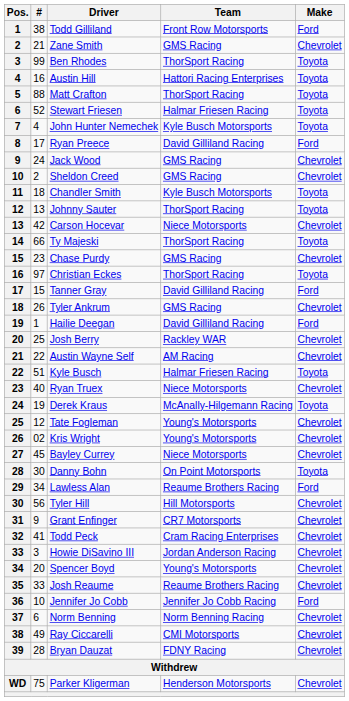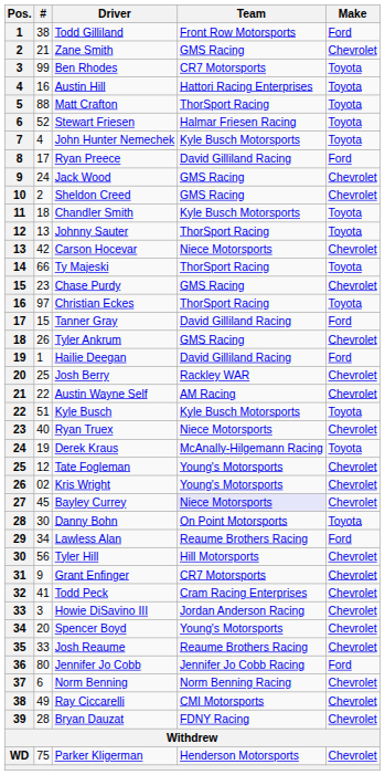 <table class="wikitable" style="font-size:95%">
 <tr>
 <th>Pos.</th>
 <th>#</th>
 <th>Driver</th>
 <th>Team</th>
 <th>Make</th>
 </tr>
 <tr>
 <th>1</th>
 <td>38</td>
 <td><a href='#'>Todd Gilliland</a></td>
 <td><a href='#'>Front Row Motorsports</a></td>
 <td><a href='#'>Ford</a></td>
 </tr>
 <tr>
 <th>2</th>
 <td>21</td>
 <td><a href='#'>Zane Smith</a></td>
 <td><a href='#'>GMS Racing</a></td>
 <td><a href='#'>Chevrolet</a></td>
 </tr>
 <tr>
 <th>3</th>
 <td>99</td>
 <td><a href='#'>Ben Rhodes</a></td>
-<td><a href='#'>ThorSport Racing</a></td>
+<td><a href='#'>CR7 Motorsports</a></td>
 <td><a href='#'>Toyota</a></td>
 </tr>
 <tr>
 <th>4</th>
 <td>16</td>
 <td><a href='#'>Austin Hill</a></td>
 <td><a href='#'>Hattori Racing Enterprises</a></td>
 <td><a href='#'>Toyota</a></td>
 </tr>
 <tr>
 <th>5</th>
 <td>88</td>
 <td><a href='#'>Matt Crafton</a></td>
 <td><a href='#'>ThorSport Racing</a></td>
 <td><a href='#'>Toyota</a></td>
 </tr>
 <tr>
 <th>6</th>
 <td>52</td>
 <td><a href='#'>Stewart Friesen</a></td>
 <td><a href='#'>Halmar Friesen Racing</a></td>
 <td><a href='#'>Toyota</a></td>
 </tr>
 <tr>
 <th>7</th>
 <td>4</td>
 <td><a href='#'>John Hunter Nemechek</a></td>
 <td><a href='#'>Kyle Busch Motorsports</a></td>
 <td><a href='#'>Toyota</a></td>
 </tr>
 <tr>
 <th>8</th>
 <td>17</td>
 <td><a href='#'>Ryan Preece</a></td>
 <td><a href='#'>David Gilliland Racing</a></td>
 <td><a href='#'>Ford</a></td>
 </tr>
 <tr>
 <th>9</th>
 <td>24</td>
 <td><a href='#'>Jack Wood</a></td>
 <td><a href='#'>GMS Racing</a></td>
 <td><a href='#'>Chevrolet</a></td>
 </tr>
 <tr>
 <th>10</th>
 <td>2</td>
 <td><a href='#'>Sheldon Creed</a></td>
 <td><a href='#'>GMS Racing</a></td>
 <td><a href='#'>Chevrolet</a></td>
 </tr>
 <tr>
 <th>11</th>
 <td>18</td>
 <td><a href='#'>Chandler Smith</a></td>
 <td><a href='#'>Kyle Busch Motorsports</a></td>
 <td><a href='#'>Toyota</a></td>
 </tr>
 <tr>
 <th>12</th>
 <td>13</td>
 <td><a href='#'>Johnny Sauter</a></td>
 <td><a href='#'>ThorSport Racing</a></td>
 <td><a href='#'>Toyota</a></td>
 </tr>
 <tr>
 <th>13</th>
 <td>42</td>
 <td><a href='#'>Carson Hocevar</a></td>
 <td><a href='#'>Niece Motorsports</a></td>
 <td><a href='#'>Chevrolet</a></td>
 </tr>
 <tr>
 <th>14</th>
 <td>66</td>
 <td><a href='#'>Ty Majeski</a></td>
 <td><a href='#'>ThorSport Racing</a></td>
 <td><a href='#'>Toyota</a></td>
 </tr>
 <tr>
 <th>15</th>
 <td>23</td>
 <td><a href='#'>Chase Purdy</a></td>
 <td><a href='#'>GMS Racing</a></td>
 <td><a href='#'>Chevrolet</a></td>
 </tr>
 <tr>
 <th>16</th>
 <td>97</td>
 <td><a href='#'>Christian Eckes</a></td>
 <td><a href='#'>ThorSport Racing</a></td>
 <td><a href='#'>Toyota</a></td>
 </tr>
 <tr>
 <th>17</th>
 <td>15</td>
 <td><a href='#'>Tanner Gray</a></td>
 <td><a href='#'>David Gilliland Racing</a></td>
 <td><a href='#'>Ford</a></td>
 </tr>
 <tr>
 <th>18</th>
 <td>26</td>
 <td><a href='#'>Tyler Ankrum</a></td>
 <td><a href='#'>GMS Racing</a></td>
 <td><a href='#'>Chevrolet</a></td>
 </tr>
 <tr>
 <th>19</th>
 <td>1</td>
 <td><a href='#'>Hailie Deegan</a></td>
 <td><a href='#'>David Gilliland Racing</a></td>
 <td><a href='#'>Ford</a></td>
 </tr>
 <tr>
 <th>20</th>
 <td>25</td>
 <td><a href='#'>Josh Berry</a></td>
 <td><a href='#'>Rackley WAR</a></td>
 <td><a href='#'>Chevrolet</a></td>
 </tr>
 <tr>
 <th>21</th>
 <td>22</td>
 <td><a href='#'>Austin Wayne Self</a></td>
 <td><a href='#'>AM Racing</a></td>
 <td><a href='#'>Chevrolet</a></td>
 </tr>
 <tr>
 <th>22</th>
 <td>51</td>
 <td><a href='#'>Kyle Busch</a></td>
-<td><a href='#'>Halmar Friesen Racing</a></td>
+<td><a href='#'>Kyle Busch Motorsports</a></td>
 <td><a href='#'>Toyota</a></td>
 </tr>
 <tr>
 <th>23</th>
 <td>40</td>
 <td><a href='#'>Ryan Truex</a></td>
 <td><a href='#'>Niece Motorsports</a></td>
 <td><a href='#'>Chevrolet</a></td>
 </tr>
 <tr>
 <th>24</th>
 <td>19</td>
 <td><a href='#'>Derek Kraus</a></td>
 <td><a href='#'>McAnally-Hilgemann Racing</a></td>
 <td><a href='#'>Toyota</a></td>
 </tr>
 <tr>
 <th>25</th>
 <td>12</td>
 <td><a href='#'>Tate Fogleman</a></td>
 <td><a href='#'>Young's Motorsports</a></td>
 <td><a href='#'>Chevrolet</a></td>
 </tr>
 <tr>
 <th>26</th>
 <td>02</td>
 <td><a href='#'>Kris Wright</a></td>
 <td><a href='#'>Young's Motorsports</a></td>
 <td><a href='#'>Chevrolet</a></td>
 </tr>
 <tr>
 <th>27</th>
 <td>45</td>
 <td><a href='#'>Bayley Currey</a></td>
-<td><a href='#'>Niece Motorsports</a></td>
+<td style="background: lavender;"><a href='#'>Niece Motorsports</a></td>
 <td><a href='#'>Chevrolet</a></td>
 </tr>
 <tr>
 <th>28</th>
 <td>30</td>
 <td><a href='#'>Danny Bohn</a></td>
 <td><a href='#'>On Point Motorsports</a></td>
 <td><a href='#'>Toyota</a></td>
 </tr>
 <tr>
 <th>29</th>
 <td>34</td>
 <td><a href='#'>Lawless Alan</a></td>
 <td><a href='#'>Reaume Brothers Racing</a></td>
 <td><a href='#'>Ford</a></td>
 </tr>
 <tr>
 <th>30</th>
 <td>56</td>
 <td><a href='#'>Tyler Hill</a></td>
 <td><a href='#'>Hill Motorsports</a></td>
 <td><a href='#'>Chevrolet</a></td>
 </tr>
 <tr>
 <th>31</th>
 <td>9</td>
 <td><a href='#'>Grant Enfinger</a></td>
 <td><a href='#'>CR7 Motorsports</a></td>
 <td><a href='#'>Chevrolet</a></td>
 </tr>
 <tr>
 <th>32</th>
 <td>41</td>
 <td><a href='#'>Todd Peck</a></td>
 <td><a href='#'>Cram Racing Enterprises</a></td>
 <td><a href='#'>Chevrolet</a></td>
 </tr>
 <tr>
 <th>33</th>
 <td>3</td>
 <td><a href='#'>Howie DiSavino III</a></td>
 <td><a href='#'>Jordan Anderson Racing</a></td>
 <td><a href='#'>Chevrolet</a></td>
 </tr>
 <tr>
 <th>34</th>
 <td>20</td>
 <td><a href='#'>Spencer Boyd</a></td>
 <td><a href='#'>Young's Motorsports</a></td>
 <td><a href='#'>Chevrolet</a></td>
 </tr>
 <tr>
 <th>35</th>
 <td>33</td>
 <td><a href='#'>Josh Reaume</a></td>
 <td><a href='#'>Reaume Brothers Racing</a></td>
 <td><a href='#'>Chevrolet</a></td>
 </tr>
 <tr>
 <th>36</th>
-<td>10</td>
+<td>80</td>
 <td><a href='#'>Jennifer Jo Cobb</a></td>
 <td><a href='#'>Jennifer Jo Cobb Racing</a></td>
 <td><a href='#'>Ford</a></td>
 </tr>
 <tr>
 <th>37</th>
 <td>6</td>
 <td><a href='#'>Norm Benning</a></td>
 <td><a href='#'>Norm Benning Racing</a></td>
 <td><a href='#'>Chevrolet</a></td>
 </tr>
 <tr>
 <th>38</th>
 <td>49</td>
 <td><a href='#'>Ray Ciccarelli</a></td>
 <td><a href='#'>CMI Motorsports</a></td>
 <td><a href='#'>Chevrolet</a></td>
 </tr>
 <tr>
 <th>39</th>
 <td>28</td>
 <td><a href='#'>Bryan Dauzat</a></td>
 <td><a href='#'>FDNY Racing</a></td>
 <td><a href='#'>Chevrolet</a></td>
 </tr>
 <tr>
 <th colspan="5">Withdrew</th>
 </tr>
 <tr>
 <th>WD</th>
 <td>75</td>
 <td><a href='#'>Parker Kligerman</a></td>
 <td><a href='#'>Henderson Motorsports</a></td>
 <td><a href='#'>Chevrolet</a></td>
 </tr>
 <tr>
 <th colspan="5"></th>
 </tr>
 </table>
